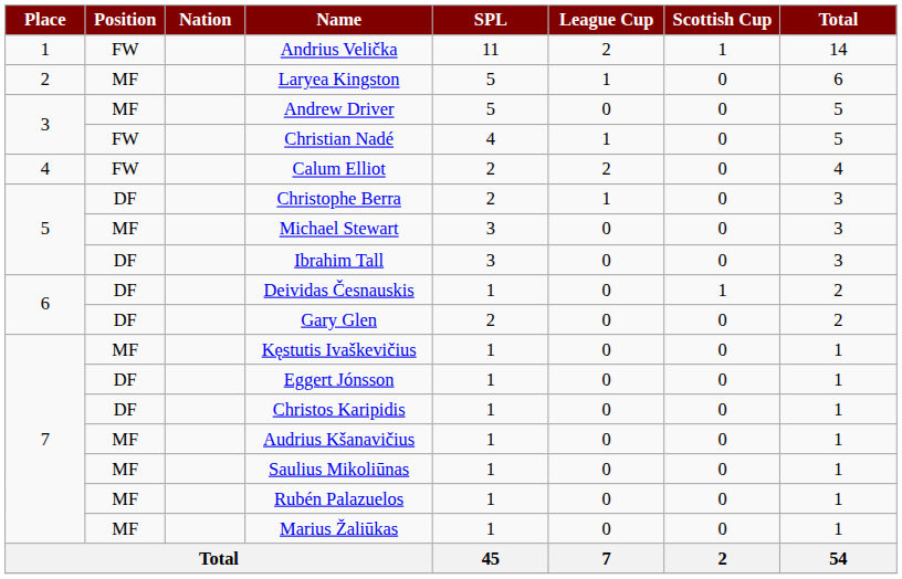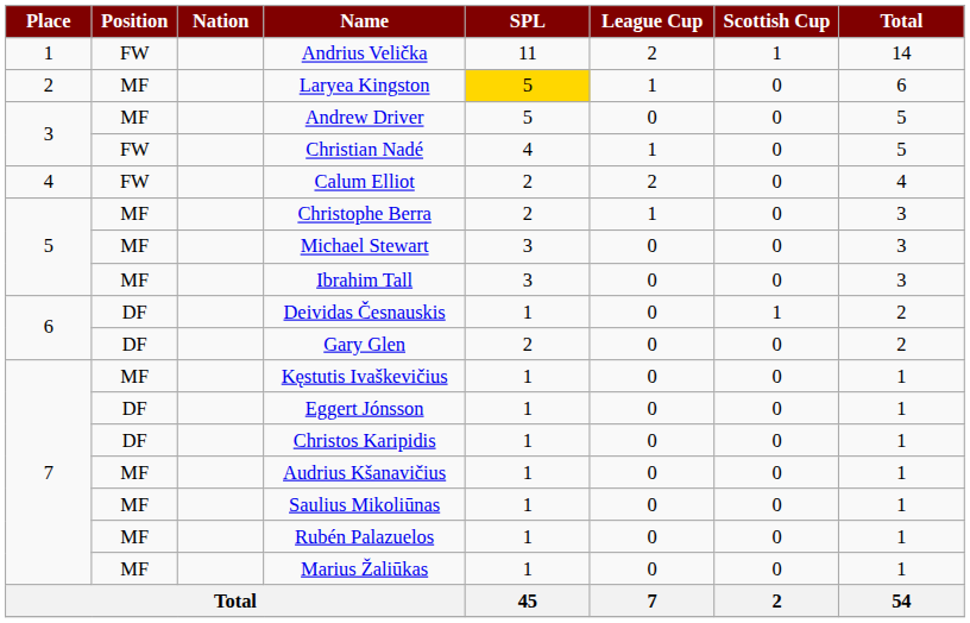 <table class="wikitable" style="font-size: 95%; text-align: center;">
 <tr>
 <th style="background:maroon; color:white;" scope="col" width=60>Place</th>
 <th style="background:maroon; color:white;" scope="col" width=60>Position</th>
 <th style="background:maroon; color:white;" scope="col" width=60>Nation</th>
 <th style="background:maroon; color:white;" scope="col" width=150>Name</th>
 <th style="background:maroon; color:white;" scope="col" width=90>SPL</th>
 <th style="background:maroon; color:white;" scope="col" width=90>League Cup</th>
 <th style="background:maroon; color:white;" scope="col" width=90>Scottish Cup</th>
 <th style="background:maroon; color:white;" scope="col" width=90>Total</th>
 </tr>
 <tr>
 <td>1</td>
 <td>FW</td>
 <td></td>
 <td><a href='#'>Andrius Velička</a></td>
 <td>11</td>
 <td>2</td>
 <td>1</td>
 <td>14</td>
 </tr>
 <tr>
 <td>2</td>
 <td>MF</td>
 <td></td>
 <td><a href='#'>Laryea Kingston</a></td>
-<td>5</td>
+<td style="background: gold;">5</td>
 <td>1</td>
 <td>0</td>
 <td>6</td>
 </tr>
 <tr>
 <td rowspan=2>3</td>
 <td>MF</td>
 <td></td>
 <td><a href='#'>Andrew Driver</a></td>
 <td>5</td>
 <td>0</td>
 <td>0</td>
 <td>5</td>
 </tr>
 <tr>
 <td>FW</td>
 <td></td>
 <td><a href='#'>Christian Nadé</a></td>
 <td>4</td>
 <td>1</td>
 <td>0</td>
 <td>5</td>
 </tr>
 <tr>
 <td>4</td>
 <td>FW</td>
 <td></td>
 <td><a href='#'>Calum Elliot</a></td>
 <td>2</td>
 <td>2</td>
 <td>0</td>
 <td>4</td>
 </tr>
 <tr>
 <td rowspan=3>5</td>
-<td>DF</td>
+<td>MF</td>
 <td></td>
 <td><a href='#'>Christophe Berra</a></td>
 <td>2</td>
 <td>1</td>
 <td>0</td>
 <td>3</td>
 </tr>
 <tr>
 <td>MF</td>
 <td></td>
 <td><a href='#'>Michael Stewart</a></td>
 <td>3</td>
 <td>0</td>
 <td>0</td>
 <td>3</td>
 </tr>
 <tr>
-<td>DF</td>
+<td>MF</td>
 <td></td>
 <td><a href='#'>Ibrahim Tall</a></td>
 <td>3</td>
 <td>0</td>
 <td>0</td>
 <td>3</td>
 </tr>
 <tr>
 <td rowspan=2>6</td>
 <td>DF</td>
 <td></td>
 <td><a href='#'>Deividas Česnauskis</a></td>
 <td>1</td>
 <td>0</td>
 <td>1</td>
 <td>2</td>
 </tr>
 <tr>
 <td>DF</td>
 <td></td>
 <td><a href='#'>Gary Glen</a></td>
 <td>2</td>
 <td>0</td>
 <td>0</td>
 <td>2</td>
 </tr>
 <tr>
 <td rowspan=7>7</td>
 <td>MF</td>
 <td></td>
 <td><a href='#'>Kęstutis Ivaškevičius</a></td>
 <td>1</td>
 <td>0</td>
 <td>0</td>
 <td>1</td>
 </tr>
 <tr>
 <td>DF</td>
 <td></td>
 <td><a href='#'>Eggert Jónsson</a></td>
 <td>1</td>
 <td>0</td>
 <td>0</td>
 <td>1</td>
 </tr>
 <tr>
 <td>DF</td>
 <td></td>
 <td><a href='#'>Christos Karipidis</a></td>
 <td>1</td>
 <td>0</td>
 <td>0</td>
 <td>1</td>
 </tr>
 <tr>
 <td>MF</td>
 <td></td>
 <td><a href='#'>Audrius Kšanavičius</a></td>
 <td>1</td>
 <td>0</td>
 <td>0</td>
 <td>1</td>
 </tr>
 <tr>
 <td>MF</td>
 <td></td>
 <td><a href='#'>Saulius Mikoliūnas</a></td>
 <td>1</td>
 <td>0</td>
 <td>0</td>
 <td>1</td>
 </tr>
 <tr>
 <td>MF</td>
 <td></td>
 <td><a href='#'>Rubén Palazuelos</a></td>
 <td>1</td>
 <td>0</td>
 <td>0</td>
 <td>1</td>
 </tr>
 <tr>
 <td>MF</td>
 <td></td>
 <td><a href='#'>Marius Žaliūkas</a></td>
 <td>1</td>
 <td>0</td>
 <td>0</td>
 <td>1</td>
 </tr>
 <tr>
 <th colspan=4>Total</th>
 <th>45</th>
 <th>7</th>
 <th>2</th>
 <th>54</th>
 </tr>
 <tr>
 </tr>
 </table>
